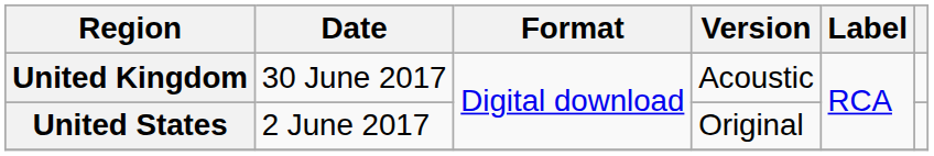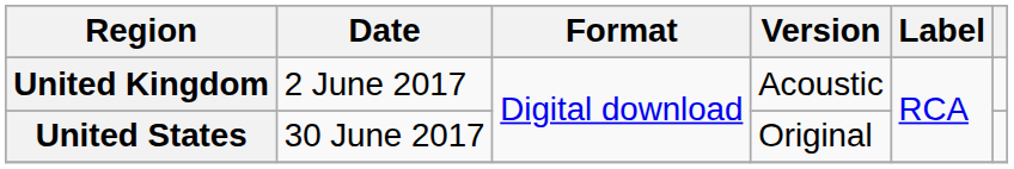 <table class="wikitable plainrowheaders">
 <tr>
 <th scope="col">Region</th>
 <th scope="col">Date</th>
 <th scope="col">Format</th>
 <th scope="col">Version</th>
 <th scope="col">Label</th>
 <th></th>
 </tr>
 <tr>
 <th scope="row">United Kingdom</th>
-<td>30 June 2017</td>
+<td>2 June 2017</td>
 <td rowspan="2"><a href='#'>Digital download</a></td>
 <td>Acoustic</td>
 <td rowspan="2"><a href='#'>RCA</a></td>
 <td></td>
 </tr>
 <tr>
 <th scope="row">United States</th>
-<td>2 June 2017</td>
+<td>30 June 2017</td>
 <td>Original</td>
 <td></td>
 </tr>
 <tr>
 </tr>
 </table>
